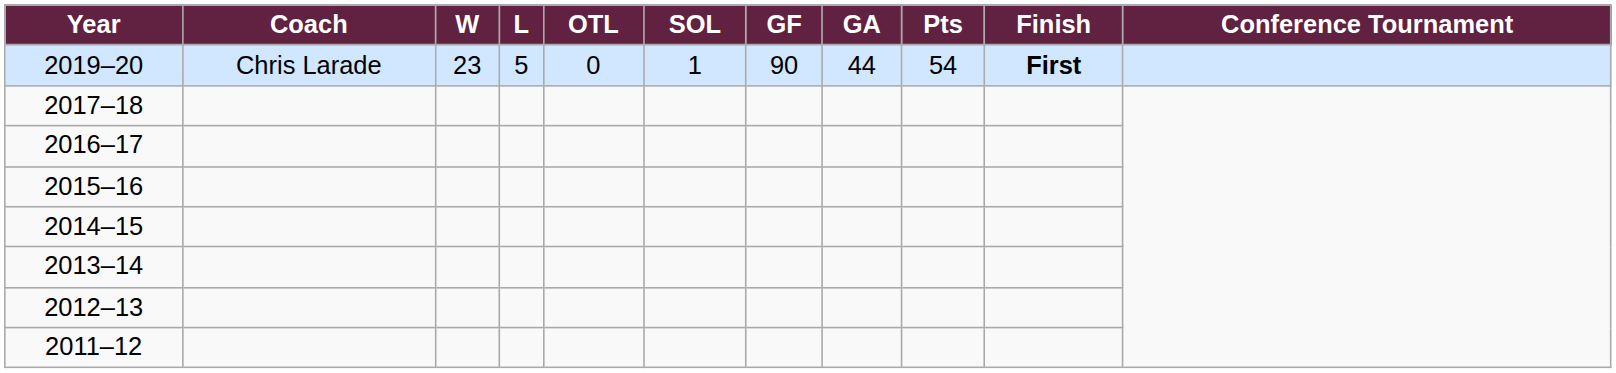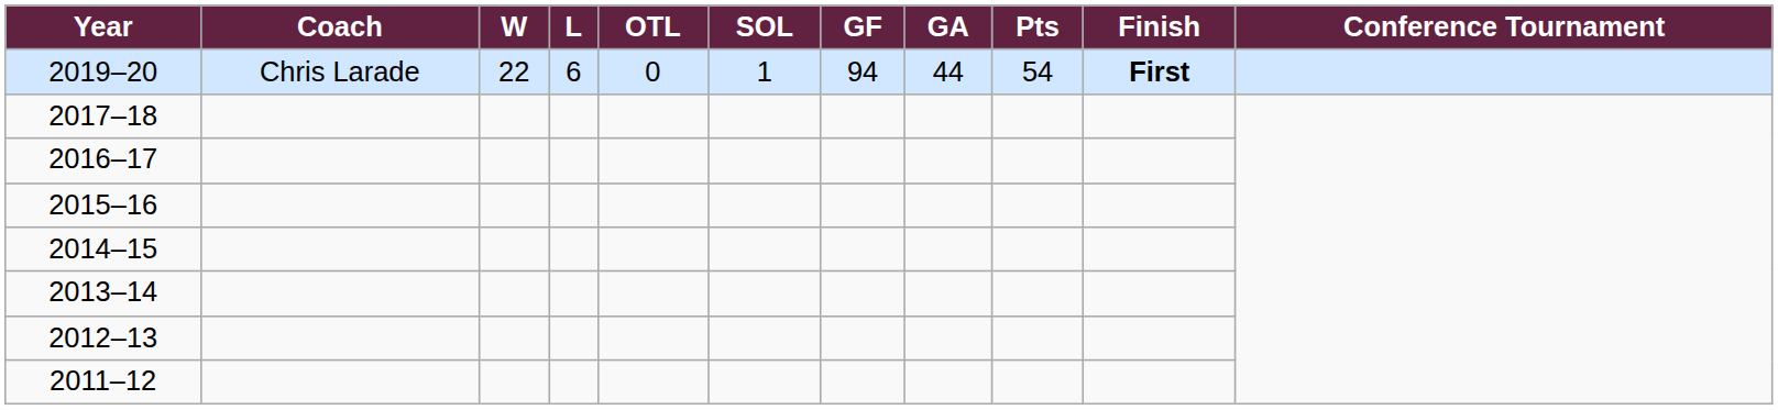 <table class="wikitable" width="80%">
 <tr align="center"  style=" background:#612141;color:#FFFFFF;">
 <td><strong>Year</strong></td>
 <td><strong>Coach</strong></td>
 <td><strong>W</strong></td>
 <td><strong>L</strong></td>
 <td><strong>OTL</strong></td>
 <td><strong>SOL</strong></td>
 <td><strong>GF</strong></td>
 <td><strong>GA</strong></td>
 <td><strong>Pts</strong></td>
 <td><strong>Finish</strong></td>
 <td><strong>Conference Tournament</strong></td>
 </tr>
 <tr align="center" bgcolor="d0e7ff">
 <td>2019–20</td>
 <td>Chris Larade</td>
-<td>23</td>
-<td>5</td>
+<td>22</td>
+<td>6</td>
 <td>0</td>
 <td>1</td>
-<td>90</td>
+<td>94</td>
 <td>44</td>
 <td>54</td>
 <td><strong>First</strong></td>
 <td></td>
 </tr>
 <tr align="center" bgcolor="">
 <td>2017–18</td>
 <td></td>
 <td></td>
 <td></td>
 <td></td>
 <td></td>
 <td></td>
 <td></td>
 <td></td>
 <td></td>
 </tr>
 <tr align="center" bgcolor="">
 <td>2016–17</td>
 <td></td>
 <td></td>
 <td></td>
 <td></td>
 <td></td>
 <td></td>
 <td></td>
 <td></td>
 <td></td>
 </tr>
 <tr align="center" bgcolor="">
 <td>2015–16</td>
 <td></td>
 <td></td>
 <td></td>
 <td></td>
 <td></td>
 <td></td>
 <td></td>
 <td></td>
 <td></td>
 </tr>
 <tr align="center" bgcolor="">
 <td>2014–15</td>
 <td></td>
 <td></td>
 <td></td>
 <td></td>
 <td></td>
 <td></td>
 <td></td>
 <td></td>
 <td></td>
 </tr>
 <tr align="center" bgcolor="">
 <td>2013–14</td>
 <td></td>
 <td></td>
 <td></td>
 <td></td>
 <td></td>
 <td></td>
 <td></td>
 <td></td>
 <td></td>
 </tr>
 <tr align="center" bgcolor="">
 <td>2012–13</td>
 <td></td>
 <td></td>
 <td></td>
 <td></td>
 <td></td>
 <td></td>
 <td></td>
 <td></td>
 <td></td>
 </tr>
 <tr align="center" bgcolor="">
 <td>2011–12</td>
 <td></td>
 <td></td>
 <td></td>
 <td></td>
 <td></td>
 <td></td>
 <td></td>
 <td></td>
 <td></td>
 </tr>
 </table>
